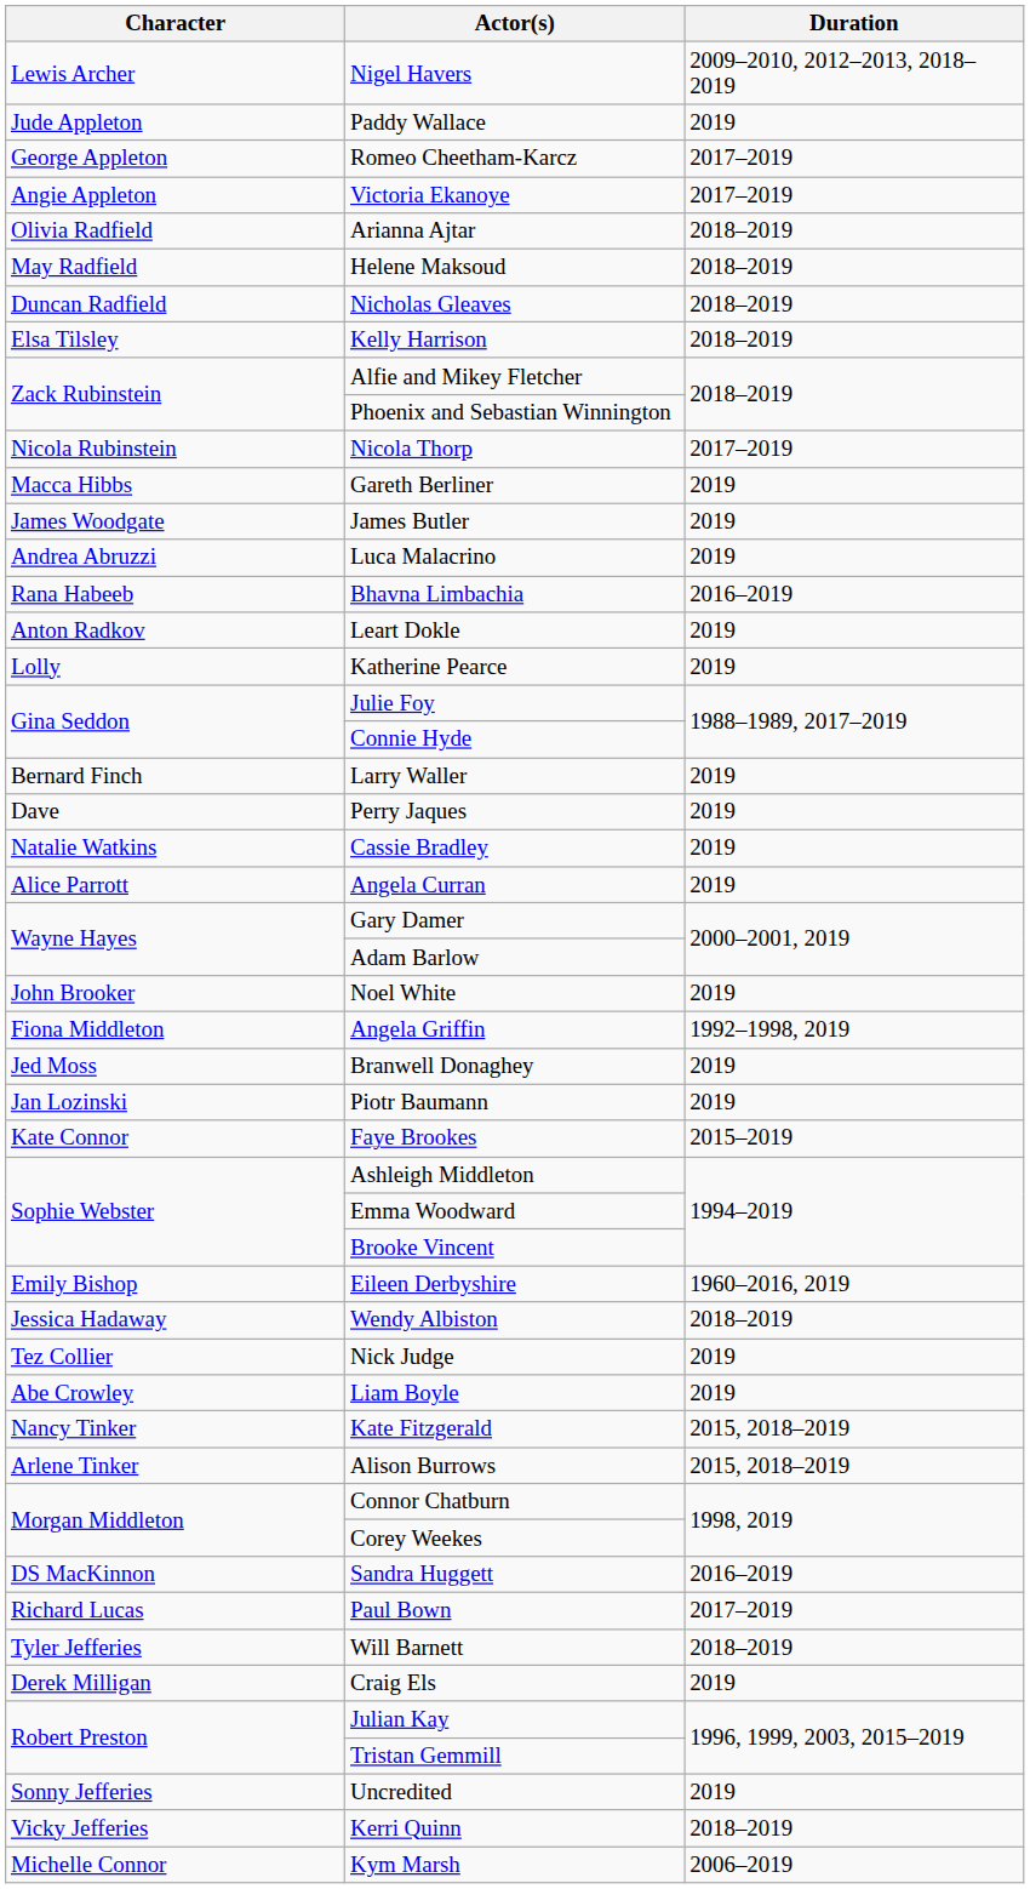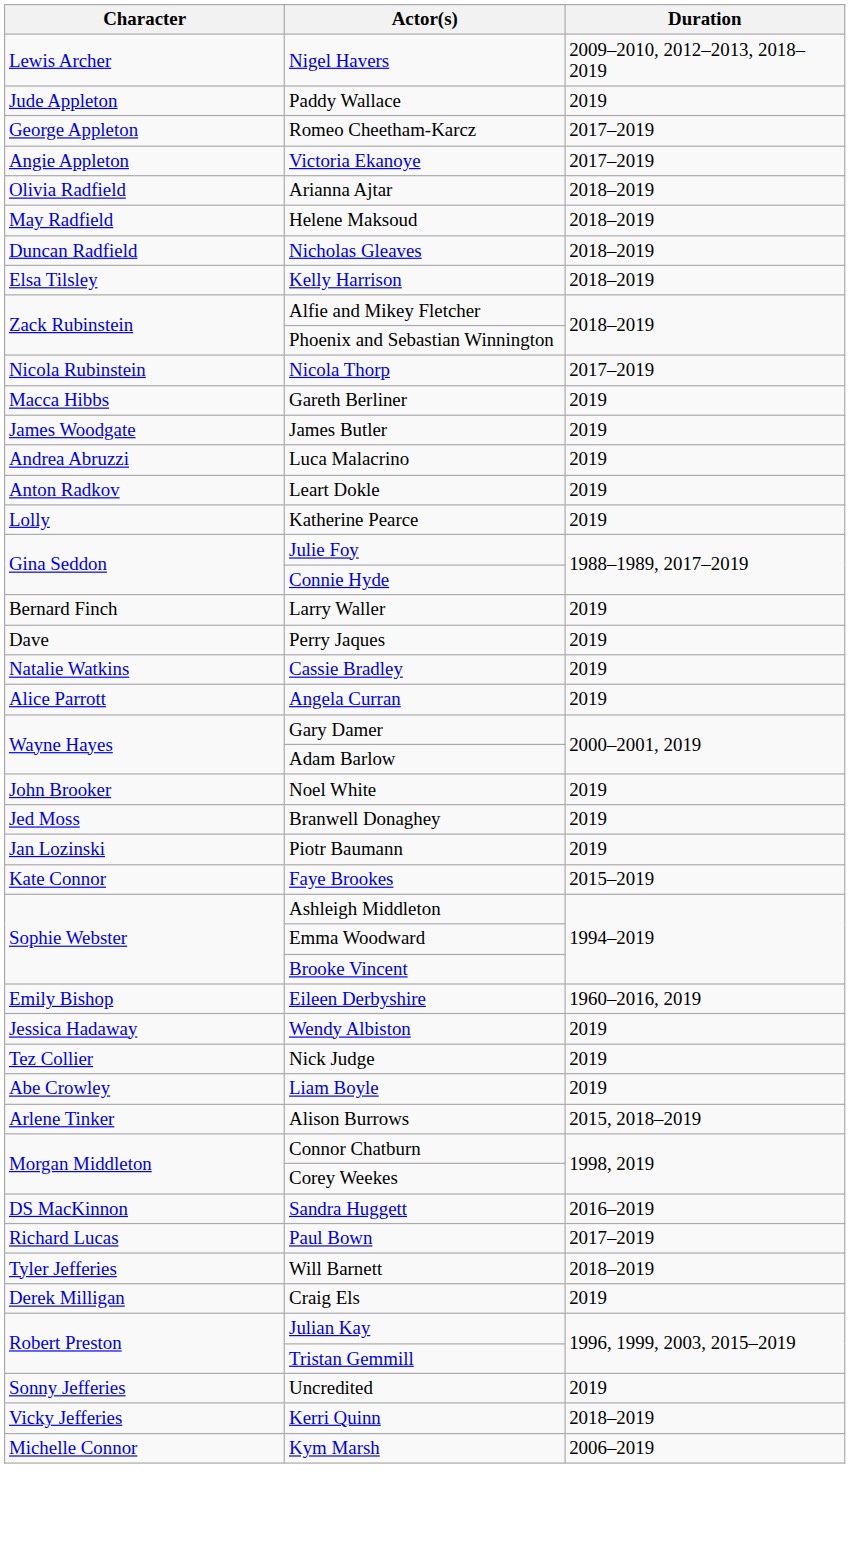 <table class="wikitable">
 <tr>
 <th scope="col" style="width:230px;">Character</th>
 <th scope="col" style="width:230px;">Actor(s)</th>
 <th scope="col" style="width:230px;">Duration</th>
 </tr>
 <tr>
 <td><a href='#'>Lewis Archer</a></td>
 <td><a href='#'>Nigel Havers</a></td>
 <td>2009–2010, 2012–2013, 2018–2019</td>
 </tr>
 <tr>
 <td><a href='#'>Jude Appleton</a></td>
 <td>Paddy Wallace</td>
 <td>2019</td>
 </tr>
 <tr>
 <td><a href='#'>George Appleton</a></td>
 <td>Romeo Cheetham-Karcz</td>
 <td>2017–2019</td>
 </tr>
 <tr>
 <td><a href='#'>Angie Appleton</a></td>
 <td><a href='#'>Victoria Ekanoye</a></td>
 <td>2017–2019</td>
 </tr>
 <tr>
 <td><a href='#'>Olivia Radfield</a></td>
 <td>Arianna Ajtar</td>
 <td>2018–2019</td>
 </tr>
 <tr>
 <td><a href='#'>May Radfield</a></td>
 <td>Helene Maksoud</td>
 <td>2018–2019</td>
 </tr>
 <tr>
 <td><a href='#'>Duncan Radfield</a></td>
 <td><a href='#'>Nicholas Gleaves</a></td>
 <td>2018–2019</td>
 </tr>
 <tr>
 <td><a href='#'>Elsa Tilsley</a></td>
 <td><a href='#'>Kelly Harrison</a></td>
 <td>2018–2019</td>
 </tr>
 <tr>
 <td rowspan="2"><a href='#'>Zack Rubinstein</a></td>
 <td>Alfie and Mikey Fletcher</td>
 <td rowspan="2">2018–2019</td>
 </tr>
 <tr>
 <td>Phoenix and Sebastian Winnington</td>
 </tr>
 <tr>
 <td><a href='#'>Nicola Rubinstein</a></td>
 <td><a href='#'>Nicola Thorp</a></td>
 <td>2017–2019</td>
 </tr>
 <tr>
 <td><a href='#'>Macca Hibbs</a></td>
 <td>Gareth Berliner</td>
 <td>2019</td>
 </tr>
 <tr>
 <td><a href='#'>James Woodgate</a></td>
 <td>James Butler</td>
 <td>2019</td>
 </tr>
 <tr>
 <td><a href='#'>Andrea Abruzzi</a></td>
 <td>Luca Malacrino</td>
 <td>2019</td>
 </tr>
 <tr>
-<td><a href='#'>Rana Habeeb</a></td>
-<td><a href='#'>Bhavna Limbachia</a></td>
-<td>2016–2019</td>
-</tr>
-<tr>
 <td><a href='#'>Anton Radkov</a></td>
 <td>Leart Dokle</td>
 <td>2019</td>
 </tr>
 <tr>
 <td><a href='#'>Lolly</a></td>
 <td>Katherine Pearce</td>
 <td>2019</td>
 </tr>
 <tr>
 <td rowspan="2"><a href='#'>Gina Seddon</a></td>
 <td><a href='#'>Julie Foy</a></td>
 <td rowspan="2">1988–1989, 2017–2019</td>
 </tr>
 <tr>
 <td><a href='#'>Connie Hyde</a></td>
 </tr>
 <tr>
 <td>Bernard Finch</td>
 <td>Larry Waller</td>
 <td>2019</td>
 </tr>
 <tr>
 <td>Dave</td>
 <td>Perry Jaques</td>
 <td>2019</td>
 </tr>
 <tr>
 <td><a href='#'>Natalie Watkins</a></td>
 <td><a href='#'>Cassie Bradley</a></td>
 <td>2019</td>
 </tr>
 <tr>
 <td><a href='#'>Alice Parrott</a></td>
 <td><a href='#'>Angela Curran</a></td>
 <td>2019</td>
 </tr>
 <tr>
 <td rowspan="2"><a href='#'>Wayne Hayes</a></td>
 <td>Gary Damer</td>
 <td rowspan="2">2000–2001, 2019</td>
 </tr>
 <tr>
 <td>Adam Barlow</td>
 </tr>
 <tr>
 <td><a href='#'>John Brooker</a></td>
 <td>Noel White</td>
 <td>2019</td>
 </tr>
 <tr>
-<td><a href='#'>Fiona Middleton</a></td>
-<td><a href='#'>Angela Griffin</a></td>
-<td>1992–1998, 2019</td>
-</tr>
-<tr>
 <td><a href='#'>Jed Moss</a></td>
 <td>Branwell Donaghey</td>
 <td>2019</td>
 </tr>
 <tr>
 <td><a href='#'>Jan Lozinski</a></td>
 <td>Piotr Baumann</td>
 <td>2019</td>
 </tr>
 <tr>
 <td><a href='#'>Kate Connor</a></td>
 <td><a href='#'>Faye Brookes</a></td>
 <td>2015–2019</td>
 </tr>
 <tr>
 <td rowspan="3"><a href='#'>Sophie Webster</a></td>
 <td>Ashleigh Middleton</td>
 <td rowspan="3">1994–2019</td>
 </tr>
 <tr>
 <td>Emma Woodward</td>
 </tr>
 <tr>
 <td><a href='#'>Brooke Vincent</a></td>
 </tr>
 <tr>
 <td><a href='#'>Emily Bishop</a></td>
 <td><a href='#'>Eileen Derbyshire</a></td>
 <td>1960–2016, 2019</td>
 </tr>
 <tr>
 <td><a href='#'>Jessica Hadaway</a></td>
 <td><a href='#'>Wendy Albiston</a></td>
-<td>2018–2019</td>
+<td>2019</td>
 </tr>
 <tr>
 <td><a href='#'>Tez Collier</a></td>
 <td>Nick Judge</td>
 <td>2019</td>
 </tr>
 <tr>
 <td><a href='#'>Abe Crowley</a></td>
 <td><a href='#'>Liam Boyle</a></td>
 <td>2019</td>
-</tr>
-<tr>
-<td><a href='#'>Nancy Tinker</a></td>
-<td><a href='#'>Kate Fitzgerald</a></td>
-<td>2015, 2018–2019</td>
 </tr>
 <tr>
 <td><a href='#'>Arlene Tinker</a></td>
 <td>Alison Burrows</td>
 <td>2015, 2018–2019</td>
 </tr>
 <tr>
 <td rowspan="2"><a href='#'>Morgan Middleton</a></td>
 <td>Connor Chatburn</td>
 <td rowspan="2">1998, 2019</td>
 </tr>
 <tr>
 <td>Corey Weekes</td>
 </tr>
 <tr>
 <td><a href='#'>DS MacKinnon</a></td>
 <td><a href='#'>Sandra Huggett</a></td>
 <td>2016–2019</td>
 </tr>
 <tr>
 <td><a href='#'>Richard Lucas</a></td>
 <td><a href='#'>Paul Bown</a></td>
 <td>2017–2019</td>
 </tr>
 <tr>
 <td><a href='#'>Tyler Jefferies</a></td>
 <td>Will Barnett</td>
 <td>2018–2019</td>
 </tr>
 <tr>
 <td><a href='#'>Derek Milligan</a></td>
 <td>Craig Els</td>
 <td>2019</td>
 </tr>
 <tr>
 <td rowspan="2"><a href='#'>Robert Preston</a></td>
 <td><a href='#'>Julian Kay</a></td>
 <td rowspan="2">1996, 1999, 2003, 2015–2019</td>
 </tr>
 <tr>
 <td><a href='#'>Tristan Gemmill</a></td>
 </tr>
 <tr>
 <td><a href='#'>Sonny Jefferies</a></td>
 <td>Uncredited</td>
 <td>2019</td>
 </tr>
 <tr>
 <td><a href='#'>Vicky Jefferies</a></td>
 <td><a href='#'>Kerri Quinn</a></td>
 <td>2018–2019</td>
 </tr>
 <tr>
 <td><a href='#'>Michelle Connor</a></td>
 <td><a href='#'>Kym Marsh</a></td>
 <td>2006–2019</td>
 </tr>
 </table>
